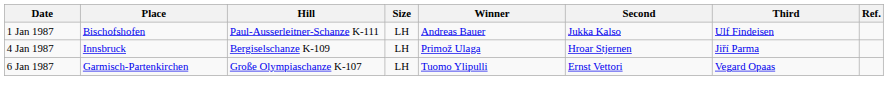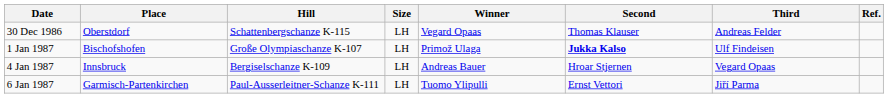 <table class="wikitable" style="font-size:95%;">
 <tr>
 <th width="100">Date</th>
 <th width="200">Place</th>
 <th width="215">Hill</th>
 <th width="40">Size</th>
 <th width="200">Winner</th>
 <th width="200">Second</th>
 <th width="200">Third</th>
 <th width="10">Ref.</th>
 </tr>
 <tr>
+<td>30 Dec 1986</td>
+<td> <a href='#'>Oberstdorf</a></td>
+<td><a href='#'>Schattenbergschanze</a> K-115</td>
+<td align=center>LH</td>
+<td> <a href='#'>Vegard Opaas</a></td>
+<td> <a href='#'>Thomas Klauser</a></td>
+<td> <a href='#'>Andreas Felder</a></td>
+<td></td>
+</tr>
+<tr>
 <td>1 Jan 1987</td>
 <td> <a href='#'>Bischofshofen</a></td>
-<td><a href='#'>Paul-Ausserleitner-Schanze</a> K-111</td>
+<td><a href='#'>Große Olympiaschanze</a> K-107</td>
 <td align=center>LH</td>
-<td> <a href='#'>Andreas Bauer</a></td>
-<td> <a href='#'>Jukka Kalso</a></td>
+<td> <a href='#'>Primož Ulaga</a></td>
+<td><strong> <a href='#'>Jukka Kalso</a></strong></td>
 <td> <a href='#'>Ulf Findeisen</a></td>
 <td></td>
 </tr>
 <tr>
 <td>4 Jan 1987</td>
 <td> <a href='#'>Innsbruck</a></td>
 <td><a href='#'>Bergiselschanze</a> K-109</td>
 <td align=center>LH</td>
-<td> <a href='#'>Primož Ulaga</a></td>
+<td> <a href='#'>Andreas Bauer</a></td>
 <td> <a href='#'>Hroar Stjernen</a></td>
-<td> <a href='#'>Jiří Parma</a></td>
+<td> <a href='#'>Vegard Opaas</a></td>
 <td></td>
 </tr>
 <tr>
 <td>6 Jan 1987</td>
 <td> <a href='#'>Garmisch-Partenkirchen</a></td>
-<td><a href='#'>Große Olympiaschanze</a> K-107</td>
+<td><a href='#'>Paul-Ausserleitner-Schanze</a> K-111</td>
 <td align=center>LH</td>
 <td> <a href='#'>Tuomo Ylipulli</a></td>
 <td> <a href='#'>Ernst Vettori</a></td>
-<td> <a href='#'>Vegard Opaas</a></td>
+<td> <a href='#'>Jiří Parma</a></td>
 <td></td>
 </tr>
 </table>
